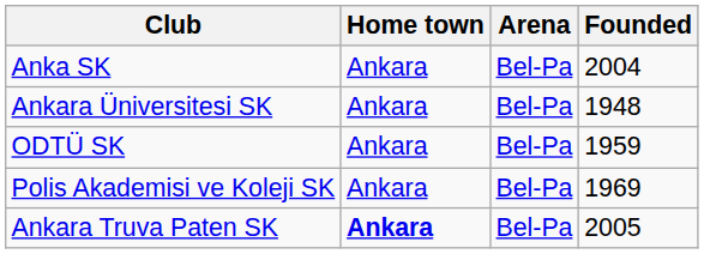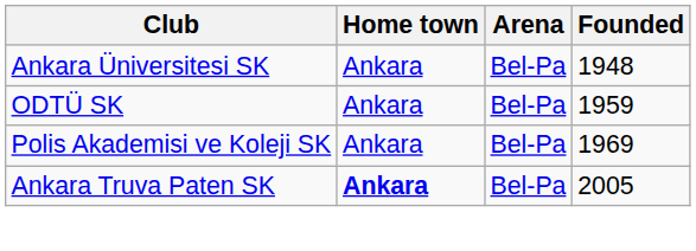 <table class="wikitable">
 <tr>
 <th>Club</th>
 <th>Home town</th>
 <th>Arena</th>
 <th>Founded</th>
-</tr>
-<tr>
-<td><a href='#'>Anka SK</a></td>
-<td><a href='#'>Ankara</a></td>
-<td><a href='#'>Bel-Pa</a></td>
-<td>2004</td>
 </tr>
 <tr>
 <td><a href='#'>Ankara Üniversitesi SK</a></td>
 <td><a href='#'>Ankara</a></td>
 <td><a href='#'>Bel-Pa</a></td>
 <td>1948</td>
 </tr>
 <tr>
 <td><a href='#'>ODTÜ SK</a></td>
 <td><a href='#'>Ankara</a></td>
 <td><a href='#'>Bel-Pa</a></td>
 <td>1959</td>
 </tr>
 <tr>
 <td><a href='#'>Polis Akademisi ve Koleji SK</a></td>
 <td><a href='#'>Ankara</a></td>
 <td><a href='#'>Bel-Pa</a></td>
 <td>1969</td>
 </tr>
 <tr>
 <td><a href='#'>Ankara Truva Paten SK</a></td>
 <td><strong><a href='#'>Ankara</a></strong></td>
 <td><a href='#'>Bel-Pa</a></td>
 <td>2005</td>
 </tr>
 </table>
